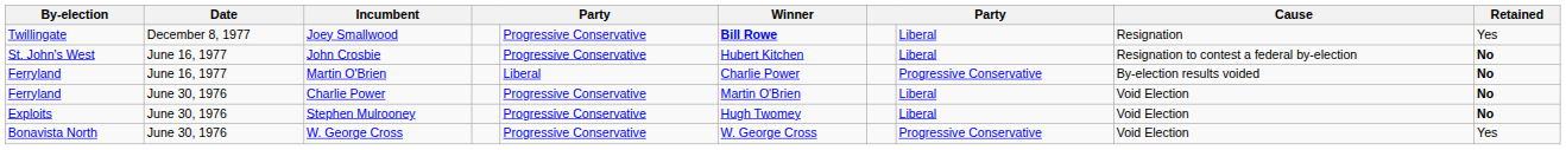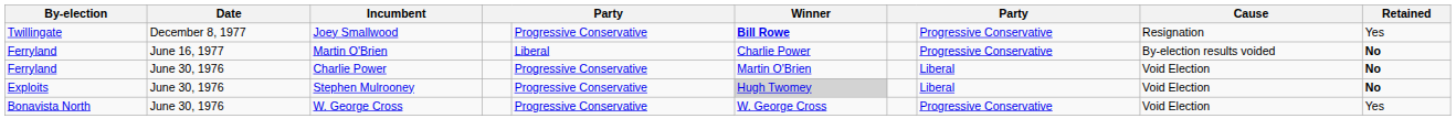 <table class=wikitable style="width:100%">
 <tr>
 <th>By-election</th>
 <th>Date</th>
 <th>Incumbent</th>
 <th colspan=2>Party</th>
 <th>Winner</th>
 <th colspan=2>Party</th>
 <th>Cause</th>
 <th>Retained</th>
 </tr>
 <tr>
 <td><a href='#'>Twillingate</a></td>
 <td>December 8, 1977</td>
 <td><a href='#'>Joey Smallwood</a></td>
 <td>    </td>
 <td><a href='#'>Progressive Conservative</a></td>
 <td><strong><a href='#'>Bill Rowe</a></strong></td>
 <td>    </td>
-<td><a href='#'>Liberal</a></td>
+<td><a href='#'>Progressive Conservative</a></td>
 <td>Resignation</td>
 <td>Yes</td>
-</tr>
-<tr>
-<td><a href='#'>St. John's West</a></td>
-<td>June 16, 1977</td>
-<td><a href='#'>John Crosbie</a></td>
-<td>    </td>
-<td><a href='#'>Progressive Conservative</a></td>
-<td><a href='#'>Hubert Kitchen</a></td>
-<td>    </td>
-<td><a href='#'>Liberal</a></td>
-<td>Resignation to contest a federal by-election</td>
-<td><strong>No</strong></td>
 </tr>
 <tr>
 <td><a href='#'>Ferryland</a></td>
 <td>June 16, 1977</td>
 <td><a href='#'>Martin O'Brien</a></td>
 <td>    </td>
 <td><a href='#'>Liberal</a></td>
 <td><a href='#'>Charlie Power</a></td>
 <td>    </td>
 <td><a href='#'>Progressive Conservative</a></td>
 <td>By-election results voided</td>
 <td><strong>No</strong></td>
 </tr>
 <tr>
 <td><a href='#'>Ferryland</a></td>
 <td>June 30, 1976</td>
 <td><a href='#'>Charlie Power</a></td>
 <td>    </td>
 <td><a href='#'>Progressive Conservative</a></td>
 <td><a href='#'>Martin O'Brien</a></td>
 <td>    </td>
 <td><a href='#'>Liberal</a></td>
 <td>Void Election</td>
 <td><strong>No</strong></td>
 </tr>
 <tr>
 <td><a href='#'>Exploits</a></td>
 <td>June 30, 1976</td>
 <td><a href='#'>Stephen Mulrooney</a></td>
 <td>    </td>
 <td><a href='#'>Progressive Conservative</a></td>
-<td><a href='#'>Hugh Twomey</a></td>
+<td style="background: lightgrey;"><a href='#'>Hugh Twomey</a></td>
 <td>    </td>
 <td><a href='#'>Liberal</a></td>
 <td>Void Election</td>
 <td><strong>No</strong></td>
 </tr>
 <tr>
 <td><a href='#'>Bonavista North</a></td>
 <td>June 30, 1976</td>
 <td><a href='#'>W. George Cross</a></td>
 <td>    </td>
 <td><a href='#'>Progressive Conservative</a></td>
 <td><a href='#'>W. George Cross</a></td>
 <td>    </td>
 <td><a href='#'>Progressive Conservative</a></td>
 <td>Void Election</td>
 <td>Yes</td>
 </tr>
 </table>
